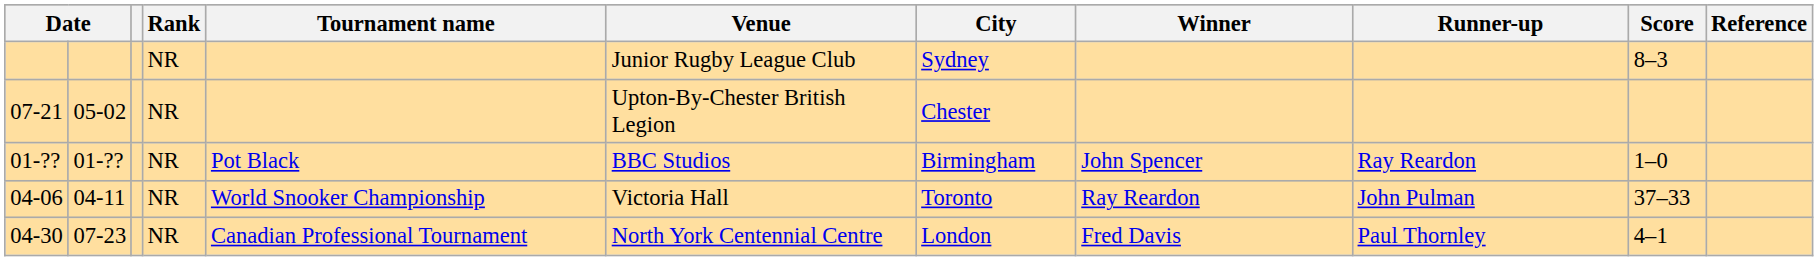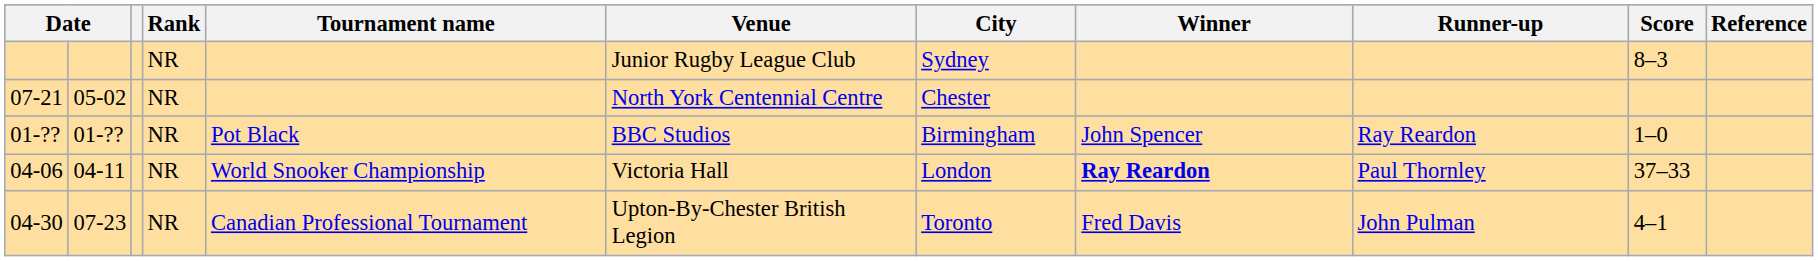 <table class="wikitable" style="font-size: 85%">
 <tr>
 <th colspan="2" width=40 align="center">Date</th>
 <th></th>
 <th>Rank</th>
 <th width=235>Tournament name</th>
 <th width=180>Venue</th>
 <th width=90>City</th>
 <th width=160>Winner</th>
 <th width=160>Runner-up</th>
 <th width=40>Score</th>
 <th width=20>Reference</th>
 </tr>
 <tr bgcolor="#ffdf9f">
 <td></td>
 <td></td>
 <td></td>
 <td>NR</td>
 <td></td>
 <td>Junior Rugby League Club</td>
 <td><a href='#'>Sydney</a></td>
 <td></td>
 <td></td>
 <td>8–3</td>
 <td></td>
 </tr>
 <tr bgcolor="#ffdf9f">
 <td>07-21</td>
 <td>05-02</td>
 <td></td>
 <td>NR</td>
 <td></td>
-<td>Upton-By-Chester British Legion</td>
+<td><a href='#'>North York Centennial Centre</a></td>
 <td><a href='#'>Chester</a></td>
 <td></td>
 <td></td>
 <td></td>
 <td></td>
 </tr>
 <tr bgcolor="#ffdf9f">
 <td>01-??</td>
 <td>01-??</td>
 <td></td>
 <td>NR</td>
 <td><a href='#'>Pot Black</a></td>
 <td><a href='#'>BBC Studios</a></td>
 <td><a href='#'>Birmingham</a></td>
 <td> <a href='#'>John Spencer</a></td>
 <td> <a href='#'>Ray Reardon</a></td>
 <td>1–0</td>
 <td></td>
 </tr>
 <tr bgcolor="#ffdf9f">
 <td>04-06</td>
 <td>04-11</td>
 <td></td>
 <td>NR</td>
 <td><a href='#'>World Snooker Championship</a></td>
 <td>Victoria Hall</td>
-<td><a href='#'>Toronto</a></td>
-<td> <a href='#'>Ray Reardon</a></td>
-<td> <a href='#'>John Pulman</a></td>
+<td><a href='#'>London</a></td>
+<td><strong> <a href='#'>Ray Reardon</a></strong></td>
+<td> <a href='#'>Paul Thornley</a></td>
 <td>37–33</td>
 <td></td>
 </tr>
 <tr bgcolor="#ffdf9f">
 <td>04-30</td>
 <td>07-23</td>
 <td></td>
 <td>NR</td>
 <td><a href='#'>Canadian Professional Tournament</a></td>
-<td><a href='#'>North York Centennial Centre</a></td>
-<td><a href='#'>London</a></td>
+<td>Upton-By-Chester British Legion</td>
+<td><a href='#'>Toronto</a></td>
 <td> <a href='#'>Fred Davis</a></td>
-<td> <a href='#'>Paul Thornley</a></td>
+<td> <a href='#'>John Pulman</a></td>
 <td>4–1</td>
 <td></td>
 </tr>
 </table>
